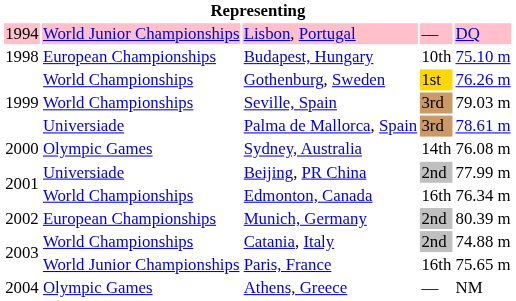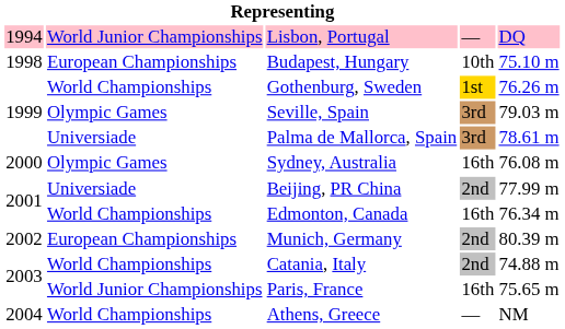 <table>
 <tr>
 <th colspan="5">Representing </th>
 </tr>
 <tr bgcolor=pink>
 <td>1994</td>
 <td><a href='#'>World Junior Championships</a></td>
 <td><a href='#'>Lisbon</a>, <a href='#'>Portugal</a></td>
 <td>—</td>
 <td><a href='#'>DQ</a></td>
 </tr>
 <tr>
 <td>1998</td>
 <td><a href='#'>European Championships</a></td>
 <td><a href='#'>Budapest, Hungary</a></td>
 <td>10th</td>
 <td><a href='#'>75.10 m</a></td>
 </tr>
 <tr>
 <td rowspan=3>1999</td>
 <td><a href='#'>World Championships</a></td>
 <td><a href='#'>Gothenburg</a>, <a href='#'>Sweden</a></td>
 <td bgcolor=gold>1st</td>
 <td><a href='#'>76.26 m</a></td>
 </tr>
 <tr>
-<td><a href='#'>World Championships</a></td>
+<td><a href='#'>Olympic Games</a></td>
 <td><a href='#'>Seville, Spain</a></td>
 <td bgcolor="cc9966">3rd</td>
 <td>79.03 m</td>
 </tr>
 <tr>
 <td><a href='#'>Universiade</a></td>
 <td><a href='#'>Palma de Mallorca</a>, <a href='#'>Spain</a></td>
 <td bgcolor=cc9966>3rd</td>
 <td><a href='#'>78.61 m</a></td>
 </tr>
 <tr>
 <td>2000</td>
 <td><a href='#'>Olympic Games</a></td>
 <td><a href='#'>Sydney, Australia</a></td>
-<td>14th</td>
+<td>16th</td>
 <td>76.08 m</td>
 </tr>
 <tr>
 <td rowspan=2>2001</td>
 <td><a href='#'>Universiade</a></td>
 <td><a href='#'>Beijing</a>, <a href='#'>PR China</a></td>
 <td bgcolor=silver>2nd</td>
 <td>77.99 m</td>
 </tr>
 <tr>
 <td><a href='#'>World Championships</a></td>
 <td><a href='#'>Edmonton, Canada</a></td>
 <td>16th</td>
 <td>76.34 m</td>
 </tr>
 <tr>
 <td>2002</td>
 <td><a href='#'>European Championships</a></td>
 <td><a href='#'>Munich, Germany</a></td>
 <td bgcolor=silver>2nd</td>
 <td>80.39 m</td>
 </tr>
 <tr>
 <td rowspan=2>2003</td>
 <td><a href='#'>World Championships</a></td>
 <td><a href='#'>Catania</a>, <a href='#'>Italy</a></td>
 <td bgcolor=silver>2nd</td>
 <td>74.88 m</td>
 </tr>
 <tr>
 <td><a href='#'>World Junior Championships</a></td>
 <td><a href='#'>Paris, France</a></td>
 <td>16th</td>
 <td>75.65 m</td>
 </tr>
 <tr>
 <td>2004</td>
-<td><a href='#'>Olympic Games</a></td>
+<td><a href='#'>World Championships</a></td>
 <td><a href='#'>Athens, Greece</a></td>
 <td>—</td>
 <td>NM</td>
 </tr>
 </table>
